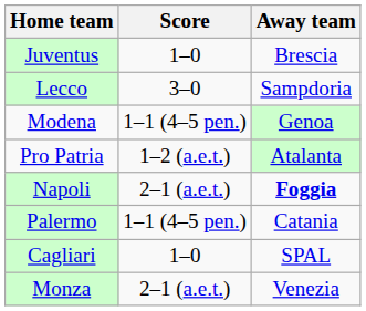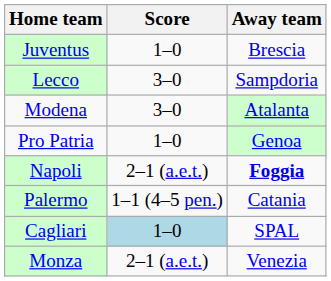 <table class="wikitable" style="text-align: center">
 <tr>
 <th>Home team</th>
 <th>Score</th>
 <th>Away team</th>
 </tr>
 <tr>
 <td bgcolor="ccffcc"><a href='#'>Juventus</a></td>
 <td>1–0</td>
 <td><a href='#'>Brescia</a></td>
 </tr>
 <tr>
 <td bgcolor="ccffcc"><a href='#'>Lecco</a></td>
 <td>3–0</td>
 <td><a href='#'>Sampdoria</a></td>
 </tr>
 <tr>
 <td><a href='#'>Modena</a></td>
-<td>1–1 (4–5 <a href='#'>pen.</a>)</td>
-<td bgcolor="ccffcc"><a href='#'>Genoa</a></td>
+<td>3–0</td>
+<td bgcolor="ccffcc"><a href='#'>Atalanta</a></td>
 </tr>
 <tr>
 <td><a href='#'>Pro Patria</a></td>
-<td>1–2 (<a href='#'>a.e.t.</a>)</td>
-<td bgcolor="ccffcc"><a href='#'>Atalanta</a></td>
+<td>1–0</td>
+<td bgcolor="ccffcc"><a href='#'>Genoa</a></td>
 </tr>
 <tr>
 <td bgcolor="ccffcc"><a href='#'>Napoli</a></td>
 <td>2–1 (<a href='#'>a.e.t.</a>)</td>
 <td><strong><a href='#'>Foggia</a></strong></td>
 </tr>
 <tr>
 <td bgcolor="ccffcc"><a href='#'>Palermo</a></td>
 <td>1–1 (4–5 <a href='#'>pen.</a>)</td>
 <td><a href='#'>Catania</a></td>
 </tr>
 <tr>
 <td bgcolor="ccffcc"><a href='#'>Cagliari</a></td>
-<td>1–0</td>
+<td style="background: lightblue;">1–0</td>
 <td><a href='#'>SPAL</a></td>
 </tr>
 <tr>
 <td bgcolor="ccffcc"><a href='#'>Monza</a></td>
 <td>2–1 (<a href='#'>a.e.t.</a>)</td>
 <td><a href='#'>Venezia</a></td>
 </tr>
 </table>
